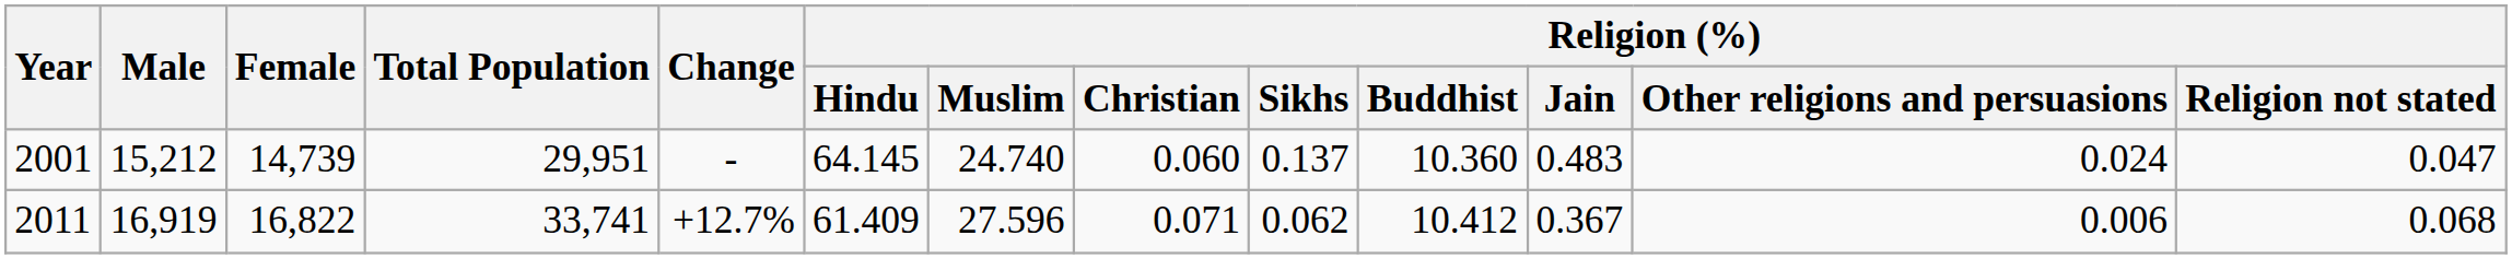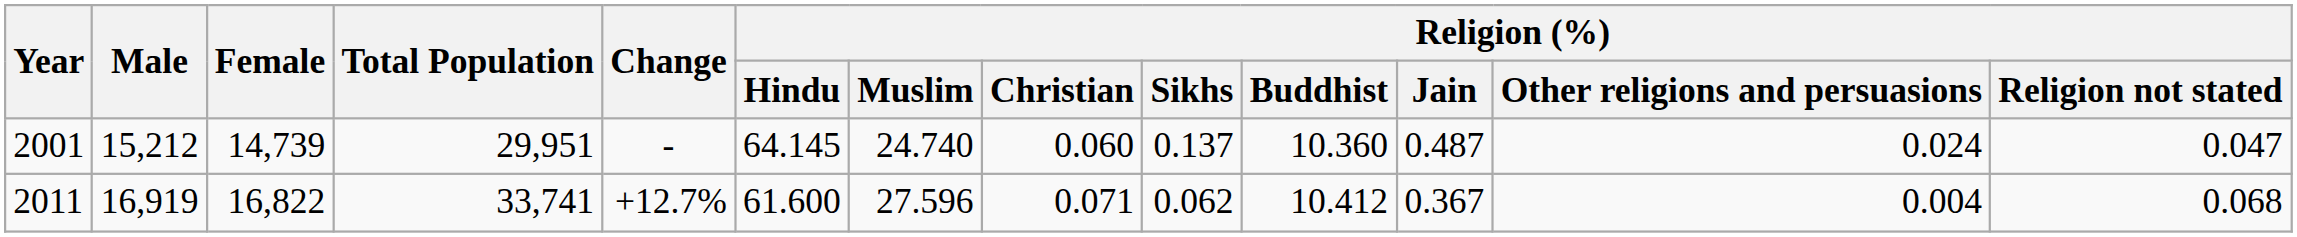 <table class="wikitable">
 <tr>
 <th rowspan="2">Year</th>
 <th rowspan="2">Male</th>
 <th rowspan="2">Female</th>
 <th rowspan="2">Total Population</th>
 <th rowspan="2">Change</th>
 <th colspan="8">Religion (%)</th>
 </tr>
 <tr>
 <th>Hindu</th>
 <th>Muslim</th>
 <th>Christian</th>
 <th>Sikhs</th>
 <th>Buddhist</th>
 <th>Jain</th>
 <th>Other religions and persuasions</th>
 <th>Religion not stated</th>
 </tr>
 <tr>
 <td>2001</td>
 <td style="text-align:right;">15,212</td>
 <td style="text-align:right;">14,739</td>
 <td style="text-align:right;">29,951</td>
 <td style="text-align:center;">-</td>
 <td style="text-align:right;">64.145</td>
 <td style="text-align:right;">24.740</td>
 <td style="text-align:right;">0.060</td>
 <td style="text-align:right;">0.137</td>
 <td style="text-align:right;">10.360</td>
-<td style="text-align:right;">0.483</td>
+<td style="text-align:right;">0.487</td>
 <td style="text-align:right;">0.024</td>
 <td style="text-align:right;">0.047</td>
 </tr>
 <tr>
 <td>2011</td>
 <td style="text-align:right;">16,919</td>
 <td style="text-align:right;">16,822</td>
 <td style="text-align:right;">33,741</td>
 <td style="text-align:right;">+12.7%</td>
-<td style="text-align:right;">61.409</td>
+<td style="text-align:right;">61.600</td>
 <td style="text-align:right;">27.596</td>
 <td style="text-align:right;">0.071</td>
 <td style="text-align:right;">0.062</td>
 <td style="text-align:right;">10.412</td>
 <td style="text-align:right;">0.367</td>
-<td style="text-align:right;">0.006</td>
+<td style="text-align:right;">0.004</td>
 <td style="text-align:right;">0.068</td>
 </tr>
 </table>
